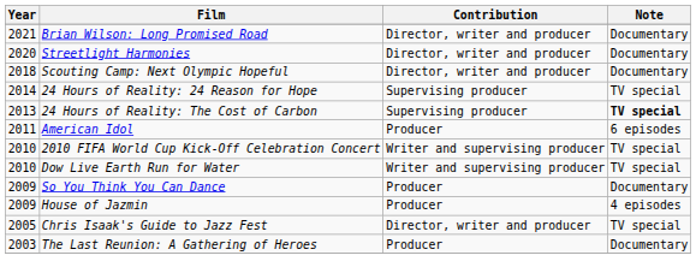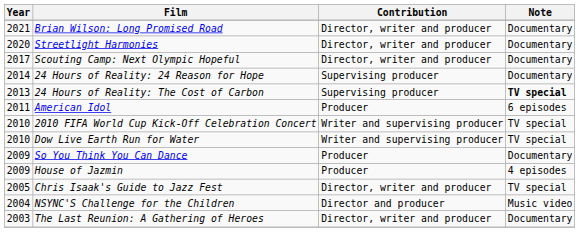 <table class="wikitable sortable" style="text-align:left">
 <tr>
 <th>Year</th>
 <th>Film</th>
 <th>Contribution</th>
 <th>Note</th>
 </tr>
 <tr>
 </tr>
 <tr>
 <td>2021</td>
 <td><em><a href='#'>Brian Wilson: Long Promised Road</a></em></td>
 <td>Director, writer and producer</td>
 <td>Documentary</td>
 </tr>
 <tr>
 <td>2020</td>
 <td><em><a href='#'>Streetlight Harmonies</a></em></td>
 <td>Director, writer and producer</td>
 <td>Documentary</td>
 </tr>
 <tr>
-<td>2018</td>
+<td>2017</td>
 <td><em>Scouting Camp: Next Olympic Hopeful</em></td>
 <td>Director, writer and producer</td>
 <td>Documentary</td>
 </tr>
 <tr>
 <td>2014</td>
 <td><em>24 Hours of Reality: 24 Reason for Hope</em></td>
 <td>Supervising producer</td>
-<td>TV special</td>
+<td>Documentary</td>
 </tr>
 <tr>
 <td>2013</td>
 <td><em>24 Hours of Reality: The Cost of Carbon</em></td>
 <td>Supervising producer</td>
 <td><strong>TV special</strong></td>
 </tr>
 <tr>
 <td>2011</td>
 <td><em><a href='#'>American Idol</a></em></td>
 <td>Producer</td>
 <td>6 episodes</td>
 </tr>
 <tr>
 <td>2010</td>
 <td><em>2010 FIFA World Cup Kick-Off Celebration Concert</em></td>
 <td>Writer and supervising producer</td>
 <td>TV special</td>
 </tr>
 <tr>
 <td>2010</td>
 <td><em>Dow Live Earth Run for Water</em></td>
 <td>Writer and supervising producer</td>
 <td>TV special</td>
 </tr>
 <tr>
 <td>2009</td>
 <td><em><a href='#'>So You Think You Can Dance</a></em></td>
 <td>Producer</td>
 <td>Documentary</td>
 </tr>
 <tr>
 <td>2009</td>
 <td><em>House of Jazmin</em></td>
 <td>Producer</td>
 <td>4 episodes</td>
 </tr>
 <tr>
 <td>2005</td>
 <td><em>Chris Isaak's Guide to Jazz Fest</em></td>
 <td>Director, writer and producer</td>
 <td>TV special</td>
 </tr>
 <tr>
+<td>2004</td>
+<td><em>NSYNC'S Challenge for the Children</em></td>
+<td>Director and producer</td>
+<td>Music video</td>
+</tr>
+<tr>
 <td>2003</td>
 <td><em>The Last Reunion: A Gathering of Heroes</em></td>
-<td>Producer</td>
+<td>Director, writer and producer</td>
 <td>Documentary</td>
 </tr>
 <tr>
 </tr>
 </table>
